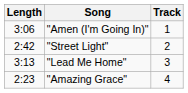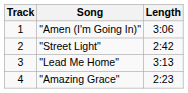 <table class="wikitable">
 <tr>
+<th>Track</th>
+<th>Song</th>
 <th>Length</th>
-<th>Song</th>
-<th>Track</th>
 </tr>
 <tr>
+<td align="center">1</td>
+<td>"Amen (I'm Going In)"</td>
 <td align="center">3:06</td>
-<td>"Amen (I'm Going In)"</td>
-<td align="center">1</td>
 </tr>
 <tr>
+<td align="center">2</td>
+<td>"Street Light"</td>
 <td align="center">2:42</td>
-<td>"Street Light"</td>
-<td align="center">2</td>
 </tr>
 <tr>
+<td align="center">3</td>
+<td>"Lead Me Home"</td>
 <td align="center">3:13</td>
-<td>"Lead Me Home"</td>
-<td align="center">3</td>
 </tr>
 <tr>
+<td align="center">4</td>
+<td>"Amazing Grace"</td>
 <td align="center">2:23</td>
-<td>"Amazing Grace"</td>
-<td align="center">4</td>
 </tr>
 </table>
